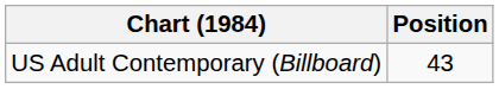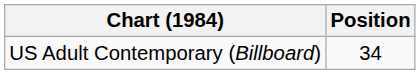 <table class="wikitable">
 <tr>
 <th>Chart (1984)</th>
 <th>Position</th>
 </tr>
 <tr>
 <td>US Adult Contemporary (<em>Billboard</em>)</td>
-<td align="center">43</td>
+<td align="center">34</td>
 </tr>
 </table>
